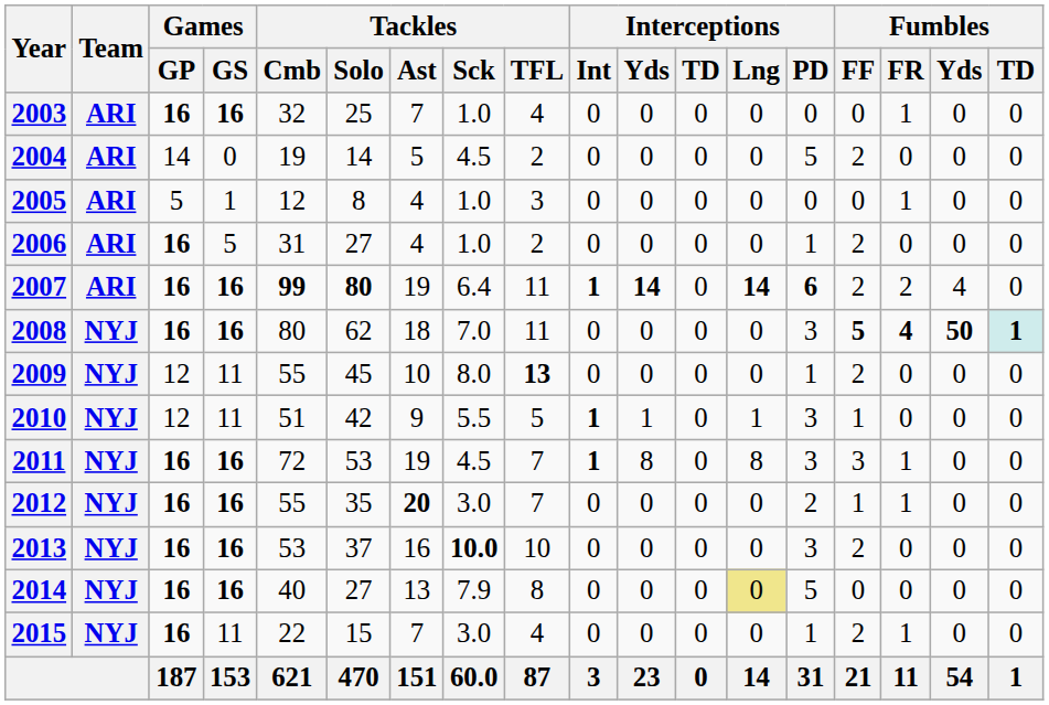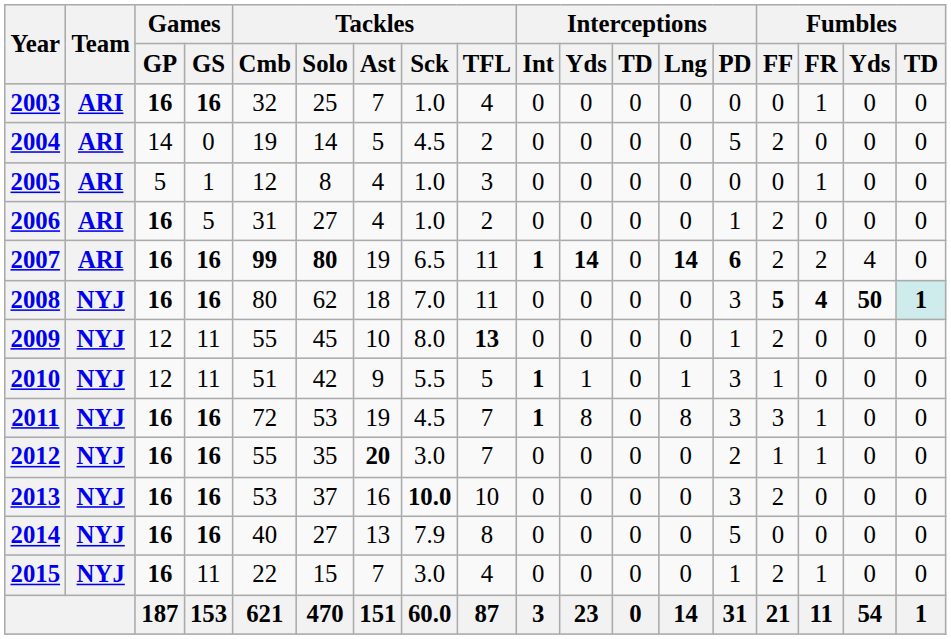 <table class="wikitable" style="text-align:center">
 <tr>
 <th rowspan="2">Year</th>
 <th rowspan="2">Team</th>
 <th colspan="2">Games</th>
 <th colspan="5">Tackles</th>
 <th colspan="5">Interceptions</th>
 <th colspan="4">Fumbles</th>
 </tr>
 <tr>
 <th>GP</th>
 <th>GS</th>
 <th>Cmb</th>
 <th>Solo</th>
 <th>Ast</th>
 <th>Sck</th>
 <th>TFL</th>
 <th>Int</th>
 <th>Yds</th>
 <th>TD</th>
 <th>Lng</th>
 <th>PD</th>
 <th>FF</th>
 <th>FR</th>
 <th>Yds</th>
 <th>TD</th>
 </tr>
 <tr>
 <th><a href='#'>2003</a></th>
 <th><a href='#'>ARI</a></th>
 <td><strong>16</strong></td>
 <td><strong>16</strong></td>
 <td>32</td>
 <td>25</td>
 <td>7</td>
 <td>1.0</td>
 <td>4</td>
 <td>0</td>
 <td>0</td>
 <td>0</td>
 <td>0</td>
 <td>0</td>
 <td>0</td>
 <td>1</td>
 <td>0</td>
 <td>0</td>
 </tr>
 <tr>
 <th><a href='#'>2004</a></th>
 <th><a href='#'>ARI</a></th>
 <td>14</td>
 <td>0</td>
 <td>19</td>
 <td>14</td>
 <td>5</td>
 <td>4.5</td>
 <td>2</td>
 <td>0</td>
 <td>0</td>
 <td>0</td>
 <td>0</td>
 <td>5</td>
 <td>2</td>
 <td>0</td>
 <td>0</td>
 <td>0</td>
 </tr>
 <tr>
 <th><a href='#'>2005</a></th>
 <th><a href='#'>ARI</a></th>
 <td>5</td>
 <td>1</td>
 <td>12</td>
 <td>8</td>
 <td>4</td>
 <td>1.0</td>
 <td>3</td>
 <td>0</td>
 <td>0</td>
 <td>0</td>
 <td>0</td>
 <td>0</td>
 <td>0</td>
 <td>1</td>
 <td>0</td>
 <td>0</td>
 </tr>
 <tr>
 <th><a href='#'>2006</a></th>
 <th><a href='#'>ARI</a></th>
 <td><strong>16</strong></td>
 <td>5</td>
 <td>31</td>
 <td>27</td>
 <td>4</td>
 <td>1.0</td>
 <td>2</td>
 <td>0</td>
 <td>0</td>
 <td>0</td>
 <td>0</td>
 <td>1</td>
 <td>2</td>
 <td>0</td>
 <td>0</td>
 <td>0</td>
 </tr>
 <tr>
 <th><a href='#'>2007</a></th>
 <th><a href='#'>ARI</a></th>
 <td><strong>16</strong></td>
 <td><strong>16</strong></td>
 <td><strong>99</strong></td>
 <td><strong>80</strong></td>
 <td>19</td>
-<td>6.4</td>
+<td>6.5</td>
 <td>11</td>
 <td><strong>1</strong></td>
 <td><strong>14</strong></td>
 <td>0</td>
 <td><strong>14</strong></td>
 <td><strong>6</strong></td>
 <td>2</td>
 <td>2</td>
 <td>4</td>
 <td>0</td>
 </tr>
 <tr>
 <th><a href='#'>2008</a></th>
 <th><a href='#'>NYJ</a></th>
 <td><strong>16</strong></td>
 <td><strong>16</strong></td>
 <td>80</td>
 <td>62</td>
 <td>18</td>
 <td>7.0</td>
 <td>11</td>
 <td>0</td>
 <td>0</td>
 <td>0</td>
 <td>0</td>
 <td>3</td>
 <td><strong>5</strong></td>
 <td><strong>4</strong></td>
 <td><strong>50</strong></td>
 <td style="background:#cfecec; width:3em;"><strong>1</strong></td>
 </tr>
 <tr>
 <th><a href='#'>2009</a></th>
 <th><a href='#'>NYJ</a></th>
 <td>12</td>
 <td>11</td>
 <td>55</td>
 <td>45</td>
 <td>10</td>
 <td>8.0</td>
 <td><strong>13</strong></td>
 <td>0</td>
 <td>0</td>
 <td>0</td>
 <td>0</td>
 <td>1</td>
 <td>2</td>
 <td>0</td>
 <td>0</td>
 <td>0</td>
 </tr>
 <tr>
 <th><a href='#'>2010</a></th>
 <th><a href='#'>NYJ</a></th>
 <td>12</td>
 <td>11</td>
 <td>51</td>
 <td>42</td>
 <td>9</td>
 <td>5.5</td>
 <td>5</td>
 <td><strong>1</strong></td>
 <td>1</td>
 <td>0</td>
 <td>1</td>
 <td>3</td>
 <td>1</td>
 <td>0</td>
 <td>0</td>
 <td>0</td>
 </tr>
 <tr>
 <th><a href='#'>2011</a></th>
 <th><a href='#'>NYJ</a></th>
 <td><strong>16</strong></td>
 <td><strong>16</strong></td>
 <td>72</td>
 <td>53</td>
 <td>19</td>
 <td>4.5</td>
 <td>7</td>
 <td><strong>1</strong></td>
 <td>8</td>
 <td>0</td>
 <td>8</td>
 <td>3</td>
 <td>3</td>
 <td>1</td>
 <td>0</td>
 <td>0</td>
 </tr>
 <tr>
 <th><a href='#'>2012</a></th>
 <th><a href='#'>NYJ</a></th>
 <td><strong>16</strong></td>
 <td><strong>16</strong></td>
 <td>55</td>
 <td>35</td>
 <td><strong>20</strong></td>
 <td>3.0</td>
 <td>7</td>
 <td>0</td>
 <td>0</td>
 <td>0</td>
 <td>0</td>
 <td>2</td>
 <td>1</td>
 <td>1</td>
 <td>0</td>
 <td>0</td>
 </tr>
 <tr>
 <th><a href='#'>2013</a></th>
 <th><a href='#'>NYJ</a></th>
 <td><strong>16</strong></td>
 <td><strong>16</strong></td>
 <td>53</td>
 <td>37</td>
 <td>16</td>
 <td><strong>10.0</strong></td>
 <td>10</td>
 <td>0</td>
 <td>0</td>
 <td>0</td>
 <td>0</td>
 <td>3</td>
 <td>2</td>
 <td>0</td>
 <td>0</td>
 <td>0</td>
 </tr>
 <tr>
 <th><a href='#'>2014</a></th>
 <th><a href='#'>NYJ</a></th>
 <td><strong>16</strong></td>
 <td><strong>16</strong></td>
 <td>40</td>
 <td>27</td>
 <td>13</td>
 <td>7.9</td>
 <td>8</td>
 <td>0</td>
 <td>0</td>
 <td>0</td>
-<td style="background: khaki;">0</td>
+<td>0</td>
 <td>5</td>
 <td>0</td>
 <td>0</td>
 <td>0</td>
 <td>0</td>
 </tr>
 <tr>
 <th><a href='#'>2015</a></th>
 <th><a href='#'>NYJ</a></th>
 <td><strong>16</strong></td>
 <td>11</td>
 <td>22</td>
 <td>15</td>
 <td>7</td>
 <td>3.0</td>
 <td>4</td>
 <td>0</td>
 <td>0</td>
 <td>0</td>
 <td>0</td>
 <td>1</td>
 <td>2</td>
 <td>1</td>
 <td>0</td>
 <td>0</td>
 </tr>
 <tr>
 <th colspan="2"></th>
 <th>187</th>
 <th>153</th>
 <th>621</th>
 <th>470</th>
 <th>151</th>
 <th>60.0</th>
 <th>87</th>
 <th>3</th>
 <th>23</th>
 <th>0</th>
 <th>14</th>
 <th>31</th>
 <th>21</th>
 <th>11</th>
 <th>54</th>
 <th>1</th>
 </tr>
 </table>
